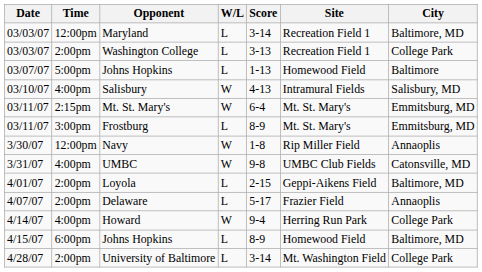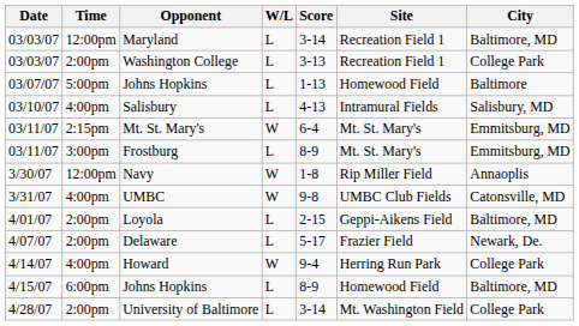 <table class="wikitable">
 <tr>
 <th>Date</th>
 <th>Time</th>
 <th>Opponent</th>
 <th>W/L</th>
 <th>Score</th>
 <th>Site</th>
 <th>City</th>
 </tr>
 <tr>
 <td>03/03/07</td>
 <td>12:00pm</td>
 <td>Maryland</td>
 <td>L</td>
 <td>3-14</td>
 <td>Recreation Field 1</td>
 <td>Baltimore, MD</td>
 </tr>
 <tr>
 <td>03/03/07</td>
 <td>2:00pm</td>
 <td>Washington College</td>
 <td>L</td>
 <td>3-13</td>
 <td>Recreation Field 1</td>
 <td>College Park</td>
 </tr>
 <tr>
 <td>03/07/07</td>
 <td>5:00pm</td>
 <td>Johns Hopkins</td>
 <td>L</td>
 <td>1-13</td>
 <td>Homewood Field</td>
 <td>Baltimore</td>
 </tr>
 <tr>
 <td>03/10/07</td>
 <td>4:00pm</td>
 <td>Salisbury</td>
-<td>W</td>
+<td>L</td>
 <td>4-13</td>
 <td>Intramural Fields</td>
 <td>Salisbury, MD</td>
 </tr>
 <tr>
 <td>03/11/07</td>
 <td>2:15pm</td>
 <td>Mt. St. Mary's</td>
 <td>W</td>
 <td>6-4</td>
 <td>Mt. St. Mary's</td>
 <td>Emmitsburg, MD</td>
 </tr>
 <tr>
 <td>03/11/07</td>
 <td>3:00pm</td>
 <td>Frostburg</td>
 <td>L</td>
 <td>8-9</td>
 <td>Mt. St. Mary's</td>
 <td>Emmitsburg, MD</td>
 </tr>
 <tr>
 <td>3/30/07</td>
 <td>12:00pm</td>
 <td>Navy</td>
 <td>W</td>
 <td>1-8</td>
 <td>Rip Miller Field</td>
 <td>Annaoplis</td>
 </tr>
 <tr>
 <td>3/31/07</td>
 <td>4:00pm</td>
 <td>UMBC</td>
 <td>W</td>
 <td>9-8</td>
 <td>UMBC Club Fields</td>
 <td>Catonsville, MD</td>
 </tr>
 <tr>
 <td>4/01/07</td>
 <td>2:00pm</td>
 <td>Loyola</td>
 <td>L</td>
 <td>2-15</td>
 <td>Geppi-Aikens Field</td>
 <td>Baltimore, MD</td>
 </tr>
 <tr>
 <td>4/07/07</td>
 <td>2:00pm</td>
 <td>Delaware</td>
 <td>L</td>
 <td>5-17</td>
 <td>Frazier Field</td>
-<td>Annaoplis</td>
+<td>Newark, De.</td>
 </tr>
 <tr>
 <td>4/14/07</td>
 <td>4:00pm</td>
 <td>Howard</td>
 <td>W</td>
 <td>9-4</td>
 <td>Herring Run Park</td>
 <td>College Park</td>
 </tr>
 <tr>
 <td>4/15/07</td>
 <td>6:00pm</td>
 <td>Johns Hopkins</td>
 <td>L</td>
 <td>8-9</td>
 <td>Homewood Field</td>
 <td>Baltimore, MD</td>
 </tr>
 <tr>
 <td>4/28/07</td>
 <td>2:00pm</td>
 <td>University of Baltimore</td>
 <td>L</td>
 <td>3-14</td>
 <td>Mt. Washington Field</td>
 <td>College Park</td>
 </tr>
 </table>
